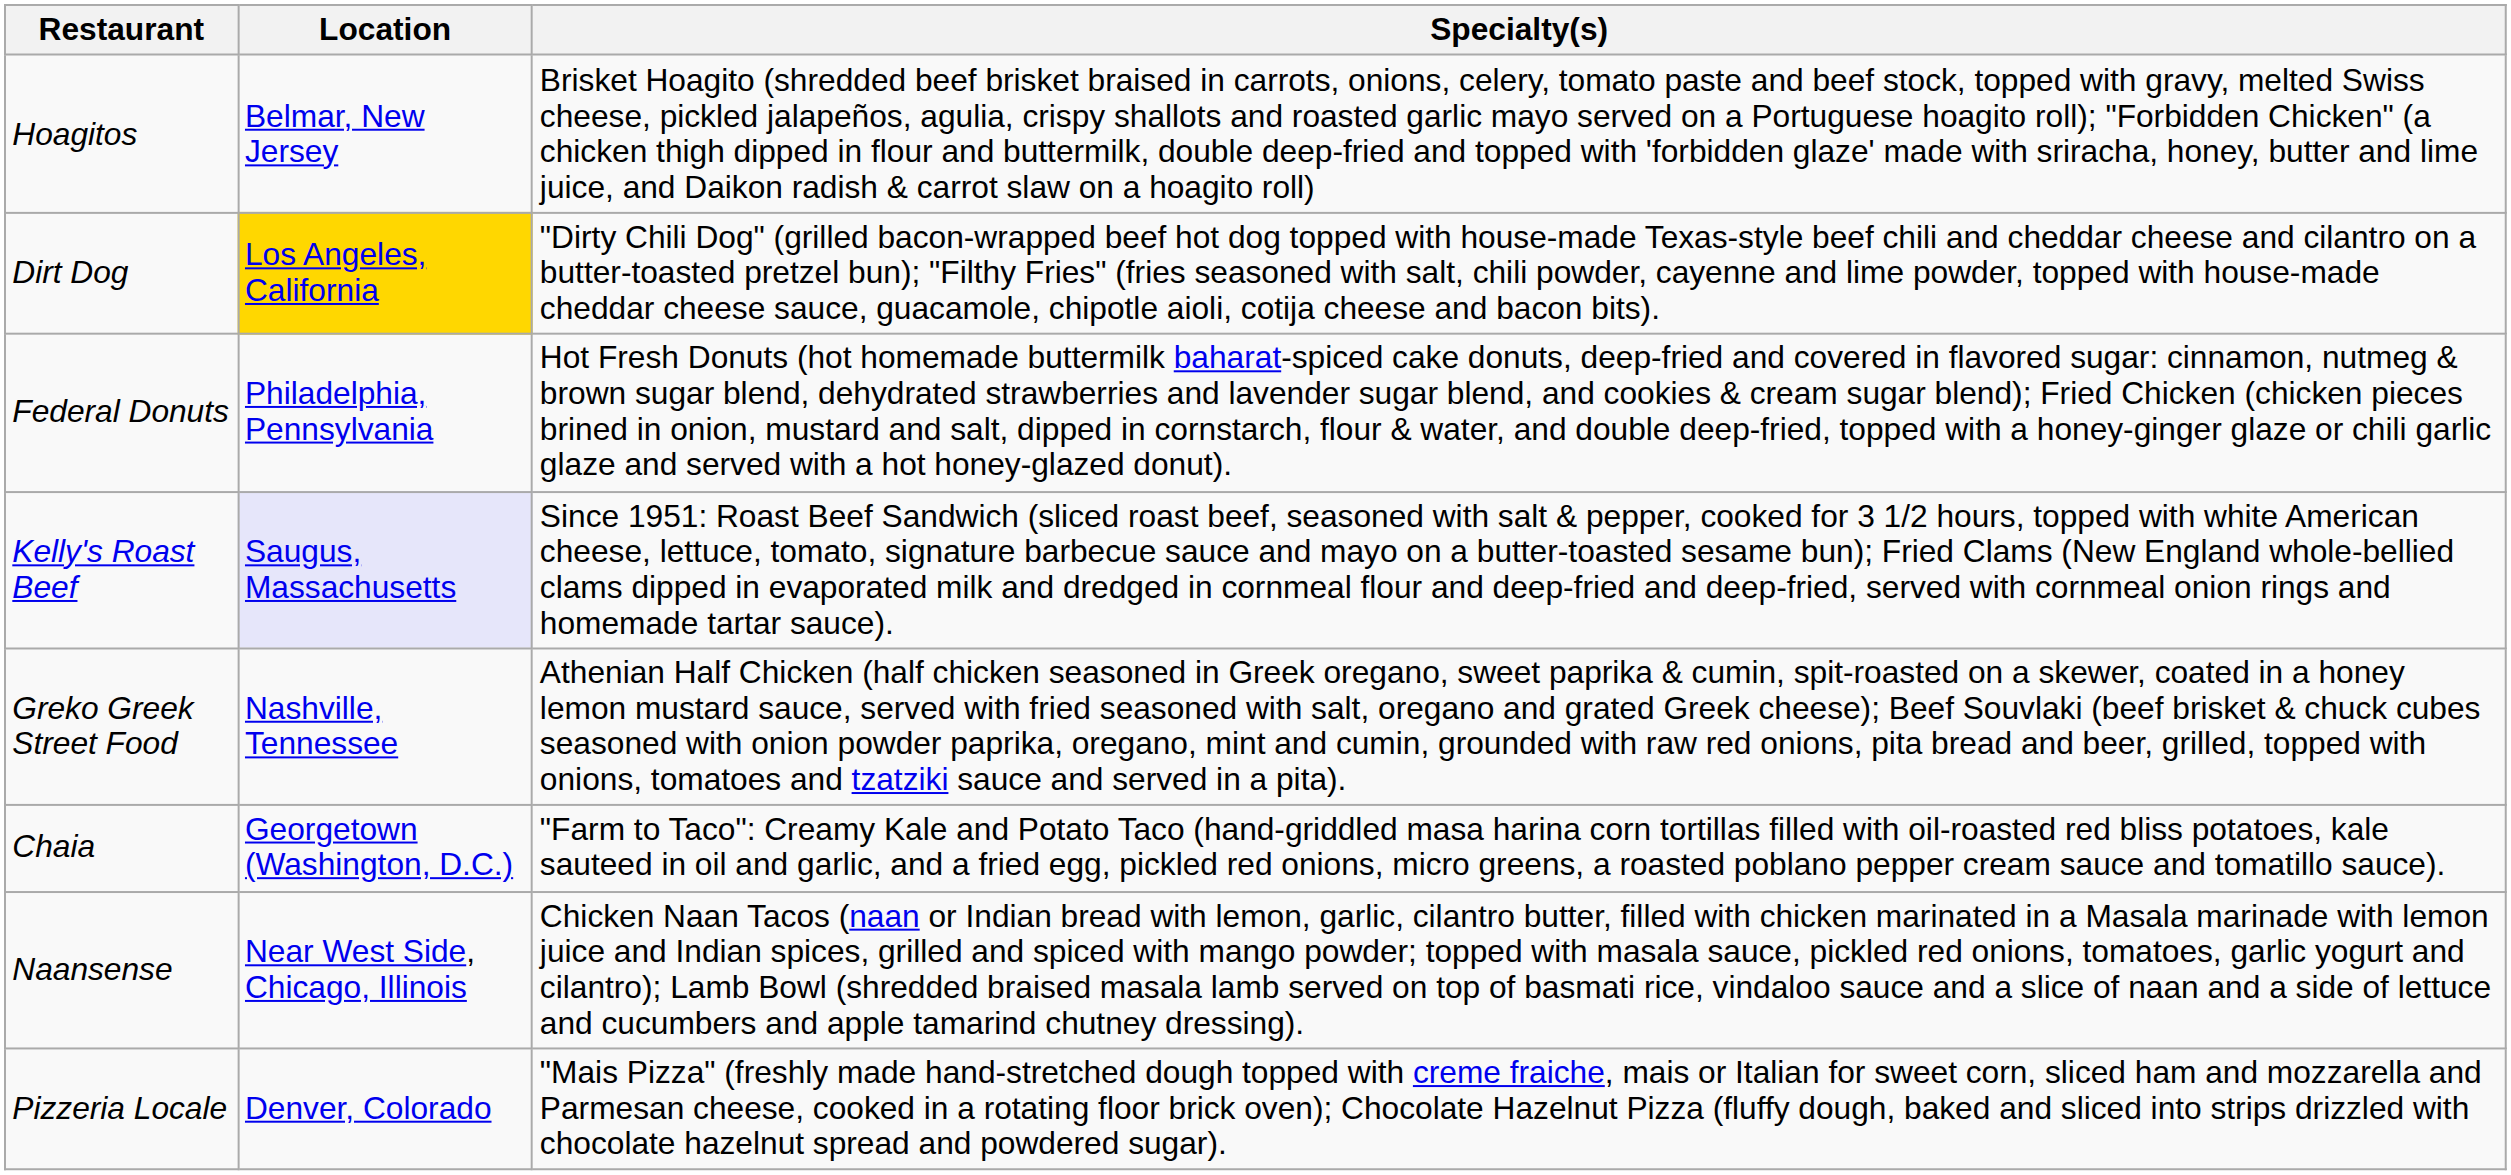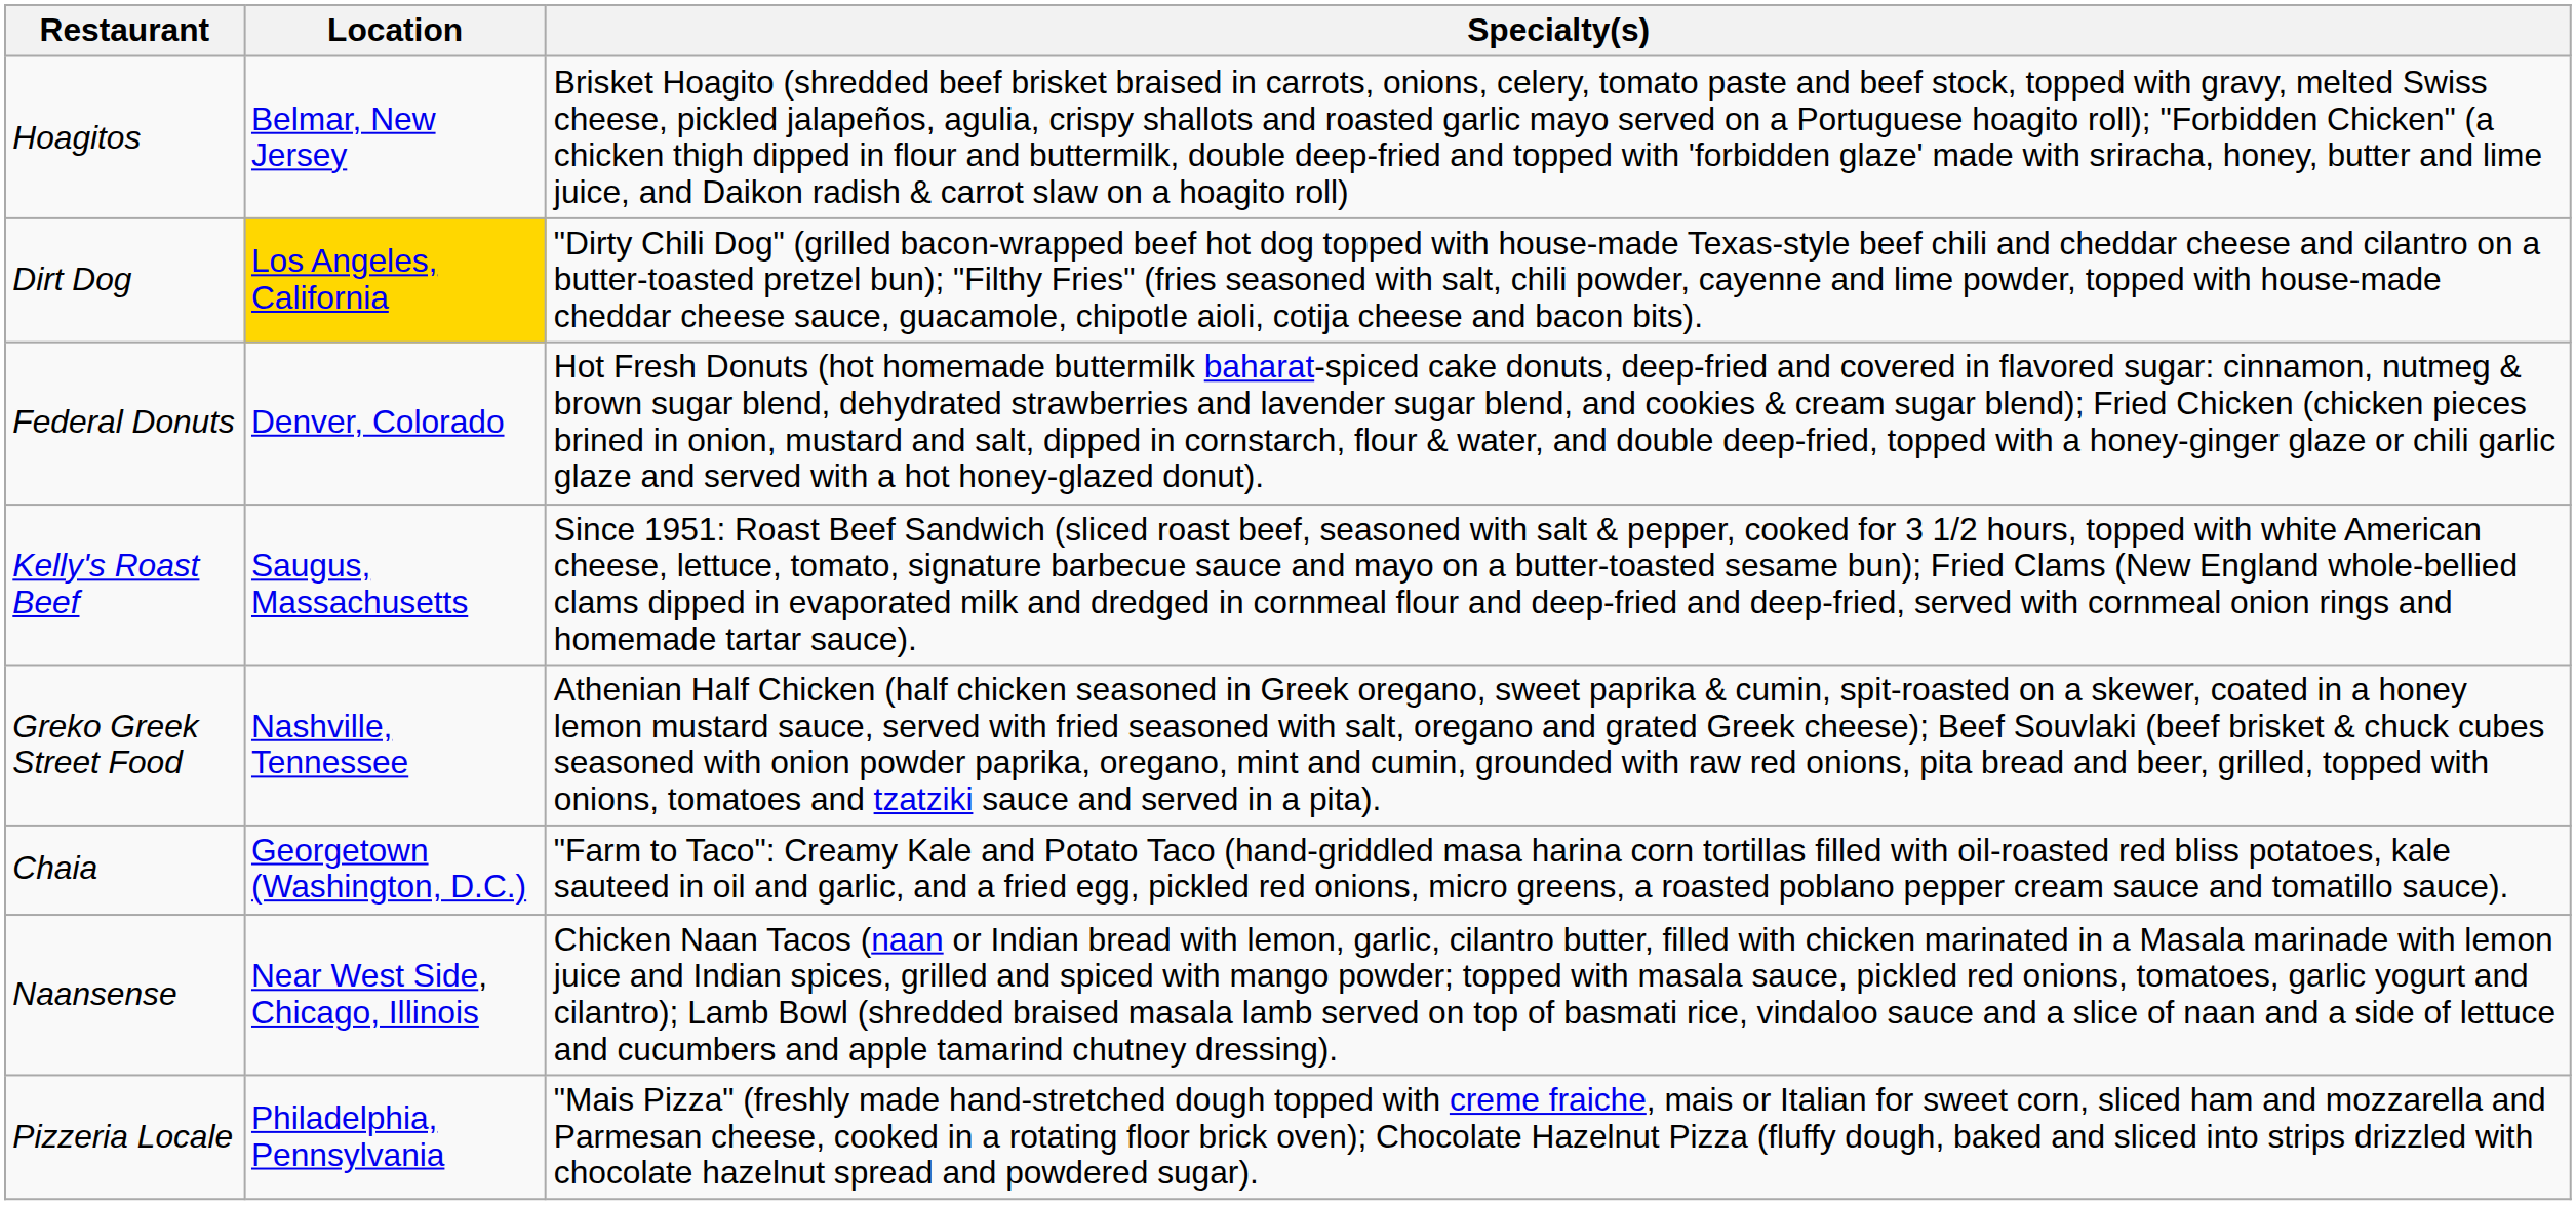 <table class="wikitable" style="width:100%;">
 <tr>
 <th>Restaurant</th>
 <th>Location</th>
 <th>Specialty(s)</th>
 </tr>
 <tr>
 <td><em>Hoagitos</em></td>
 <td><a href='#'>Belmar, New Jersey</a></td>
 <td>Brisket Hoagito (shredded beef brisket braised in carrots, onions, celery, tomato paste and beef stock, topped with gravy, melted Swiss cheese, pickled jalapeños, agulia, crispy shallots and roasted garlic mayo served on a Portuguese hoagito roll); "Forbidden Chicken" (a chicken thigh dipped in flour and  buttermilk, double deep-fried and topped with 'forbidden glaze' made with sriracha, honey, butter and lime juice, and Daikon radish & carrot slaw on a hoagito roll)</td>
 </tr>
 <tr>
 <td><em>Dirt Dog</em></td>
 <td style="background: gold;"><a href='#'>Los Angeles, California</a></td>
 <td>"Dirty Chili Dog" (grilled bacon-wrapped beef hot dog topped with house-made Texas-style beef chili and cheddar cheese and cilantro on a butter-toasted pretzel bun); "Filthy Fries" (fries seasoned with salt, chili powder, cayenne and lime powder, topped with house-made cheddar cheese sauce, guacamole, chipotle aioli, cotija cheese and bacon bits).</td>
 </tr>
 <tr>
 <td><em>Federal Donuts</em></td>
-<td><a href='#'>Philadelphia, Pennsylvania</a></td>
+<td><a href='#'>Denver, Colorado</a></td>
 <td>Hot Fresh Donuts (hot homemade buttermilk <a href='#'>baharat</a>-spiced cake donuts, deep-fried and covered in flavored sugar: cinnamon, nutmeg & brown sugar blend, dehydrated strawberries and lavender sugar blend, and cookies & cream sugar blend); Fried Chicken (chicken pieces brined in onion, mustard and salt, dipped in cornstarch, flour & water, and double deep-fried, topped with a honey-ginger glaze or chili garlic glaze and served with a hot honey-glazed donut).</td>
 </tr>
 <tr>
 <td><em><a href='#'>Kelly's Roast Beef</a></em></td>
-<td style="background: lavender;"><a href='#'>Saugus, Massachusetts</a></td>
+<td><a href='#'>Saugus, Massachusetts</a></td>
 <td>Since 1951: Roast Beef Sandwich (sliced roast beef, seasoned with salt & pepper, cooked for 3 1/2 hours, topped with white American cheese, lettuce, tomato, signature barbecue sauce and mayo on a butter-toasted sesame bun); Fried Clams (New England whole-bellied clams dipped in evaporated milk and dredged in cornmeal flour and deep-fried and deep-fried, served with cornmeal onion rings and homemade tartar sauce).</td>
 </tr>
 <tr>
 <td><em>Greko Greek Street Food</em></td>
 <td><a href='#'>Nashville, Tennessee</a></td>
 <td>Athenian Half Chicken (half chicken seasoned in Greek oregano, sweet paprika & cumin, spit-roasted on a skewer, coated in a honey lemon mustard sauce, served with fried seasoned with salt, oregano and grated Greek cheese); Beef Souvlaki (beef brisket & chuck cubes seasoned with onion powder paprika, oregano, mint and cumin, grounded with raw red onions, pita bread and beer, grilled, topped with onions, tomatoes and <a href='#'>tzatziki</a> sauce and served in a pita).</td>
 </tr>
 <tr>
 <td><em>Chaia</em></td>
 <td><a href='#'>Georgetown (Washington, D.C.)</a></td>
 <td>"Farm to Taco": Creamy Kale and Potato Taco (hand-griddled masa harina corn tortillas filled with oil-roasted red bliss potatoes, kale sauteed in oil and garlic, and a fried egg, pickled red onions, micro greens, a roasted poblano pepper cream sauce and tomatillo sauce).</td>
 </tr>
 <tr>
 <td><em>Naansense</em></td>
 <td><a href='#'>Near West Side</a>, <a href='#'>Chicago, Illinois</a></td>
 <td>Chicken Naan Tacos (<a href='#'>naan</a> or Indian bread with lemon, garlic, cilantro butter, filled with chicken marinated in a Masala marinade with lemon juice and Indian spices, grilled and spiced with mango powder; topped with masala sauce, pickled red onions, tomatoes, garlic yogurt and cilantro); Lamb Bowl (shredded braised masala lamb served on top of basmati rice, vindaloo sauce and a slice of naan and a side of lettuce and cucumbers and apple tamarind chutney dressing).</td>
 </tr>
 <tr>
 <td><em>Pizzeria Locale</em></td>
-<td><a href='#'>Denver, Colorado</a></td>
+<td><a href='#'>Philadelphia, Pennsylvania</a></td>
 <td>"Mais Pizza" (freshly made hand-stretched dough topped with <a href='#'>creme fraiche</a>, mais or Italian for sweet corn, sliced ham and mozzarella and Parmesan cheese, cooked in a rotating floor brick oven); Chocolate Hazelnut Pizza (fluffy dough, baked and sliced into strips drizzled with chocolate hazelnut spread and powdered sugar).</td>
 </tr>
 </table>
